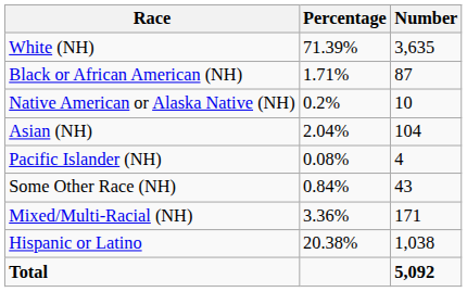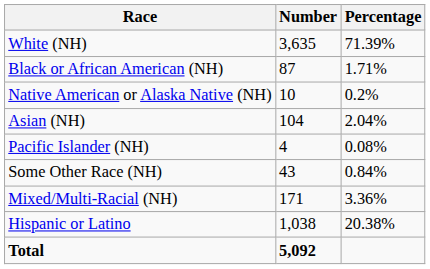 <table class="wikitable">
 <tr>
 <th>Race</th>
+<th>Number</th>
 <th>Percentage</th>
-<th>Number</th>
 </tr>
 <tr>
 <td><a href='#'>White</a> (NH)</td>
+<td>3,635</td>
 <td>71.39%</td>
-<td>3,635</td>
 </tr>
 <tr>
 <td><a href='#'>Black or African American</a> (NH)</td>
+<td>87</td>
 <td>1.71%</td>
-<td>87</td>
 </tr>
 <tr>
 <td><a href='#'>Native American</a> or <a href='#'>Alaska Native</a> (NH)</td>
+<td>10</td>
 <td>0.2%</td>
-<td>10</td>
 </tr>
 <tr>
 <td><a href='#'>Asian</a> (NH)</td>
+<td>104</td>
 <td>2.04%</td>
-<td>104</td>
 </tr>
 <tr>
 <td><a href='#'>Pacific Islander</a> (NH)</td>
+<td>4</td>
 <td>0.08%</td>
-<td>4</td>
 </tr>
 <tr>
 <td>Some Other Race (NH)</td>
+<td>43</td>
 <td>0.84%</td>
-<td>43</td>
 </tr>
 <tr>
 <td><a href='#'>Mixed/Multi-Racial</a> (NH)</td>
+<td>171</td>
 <td>3.36%</td>
-<td>171</td>
 </tr>
 <tr>
 <td><a href='#'>Hispanic or Latino</a></td>
+<td>1,038</td>
 <td>20.38%</td>
-<td>1,038</td>
 </tr>
 <tr>
 <td><strong>Total</strong></td>
+<td><strong>5,092</strong></td>
 <td></td>
-<td><strong>5,092</strong></td>
 </tr>
 </table>
